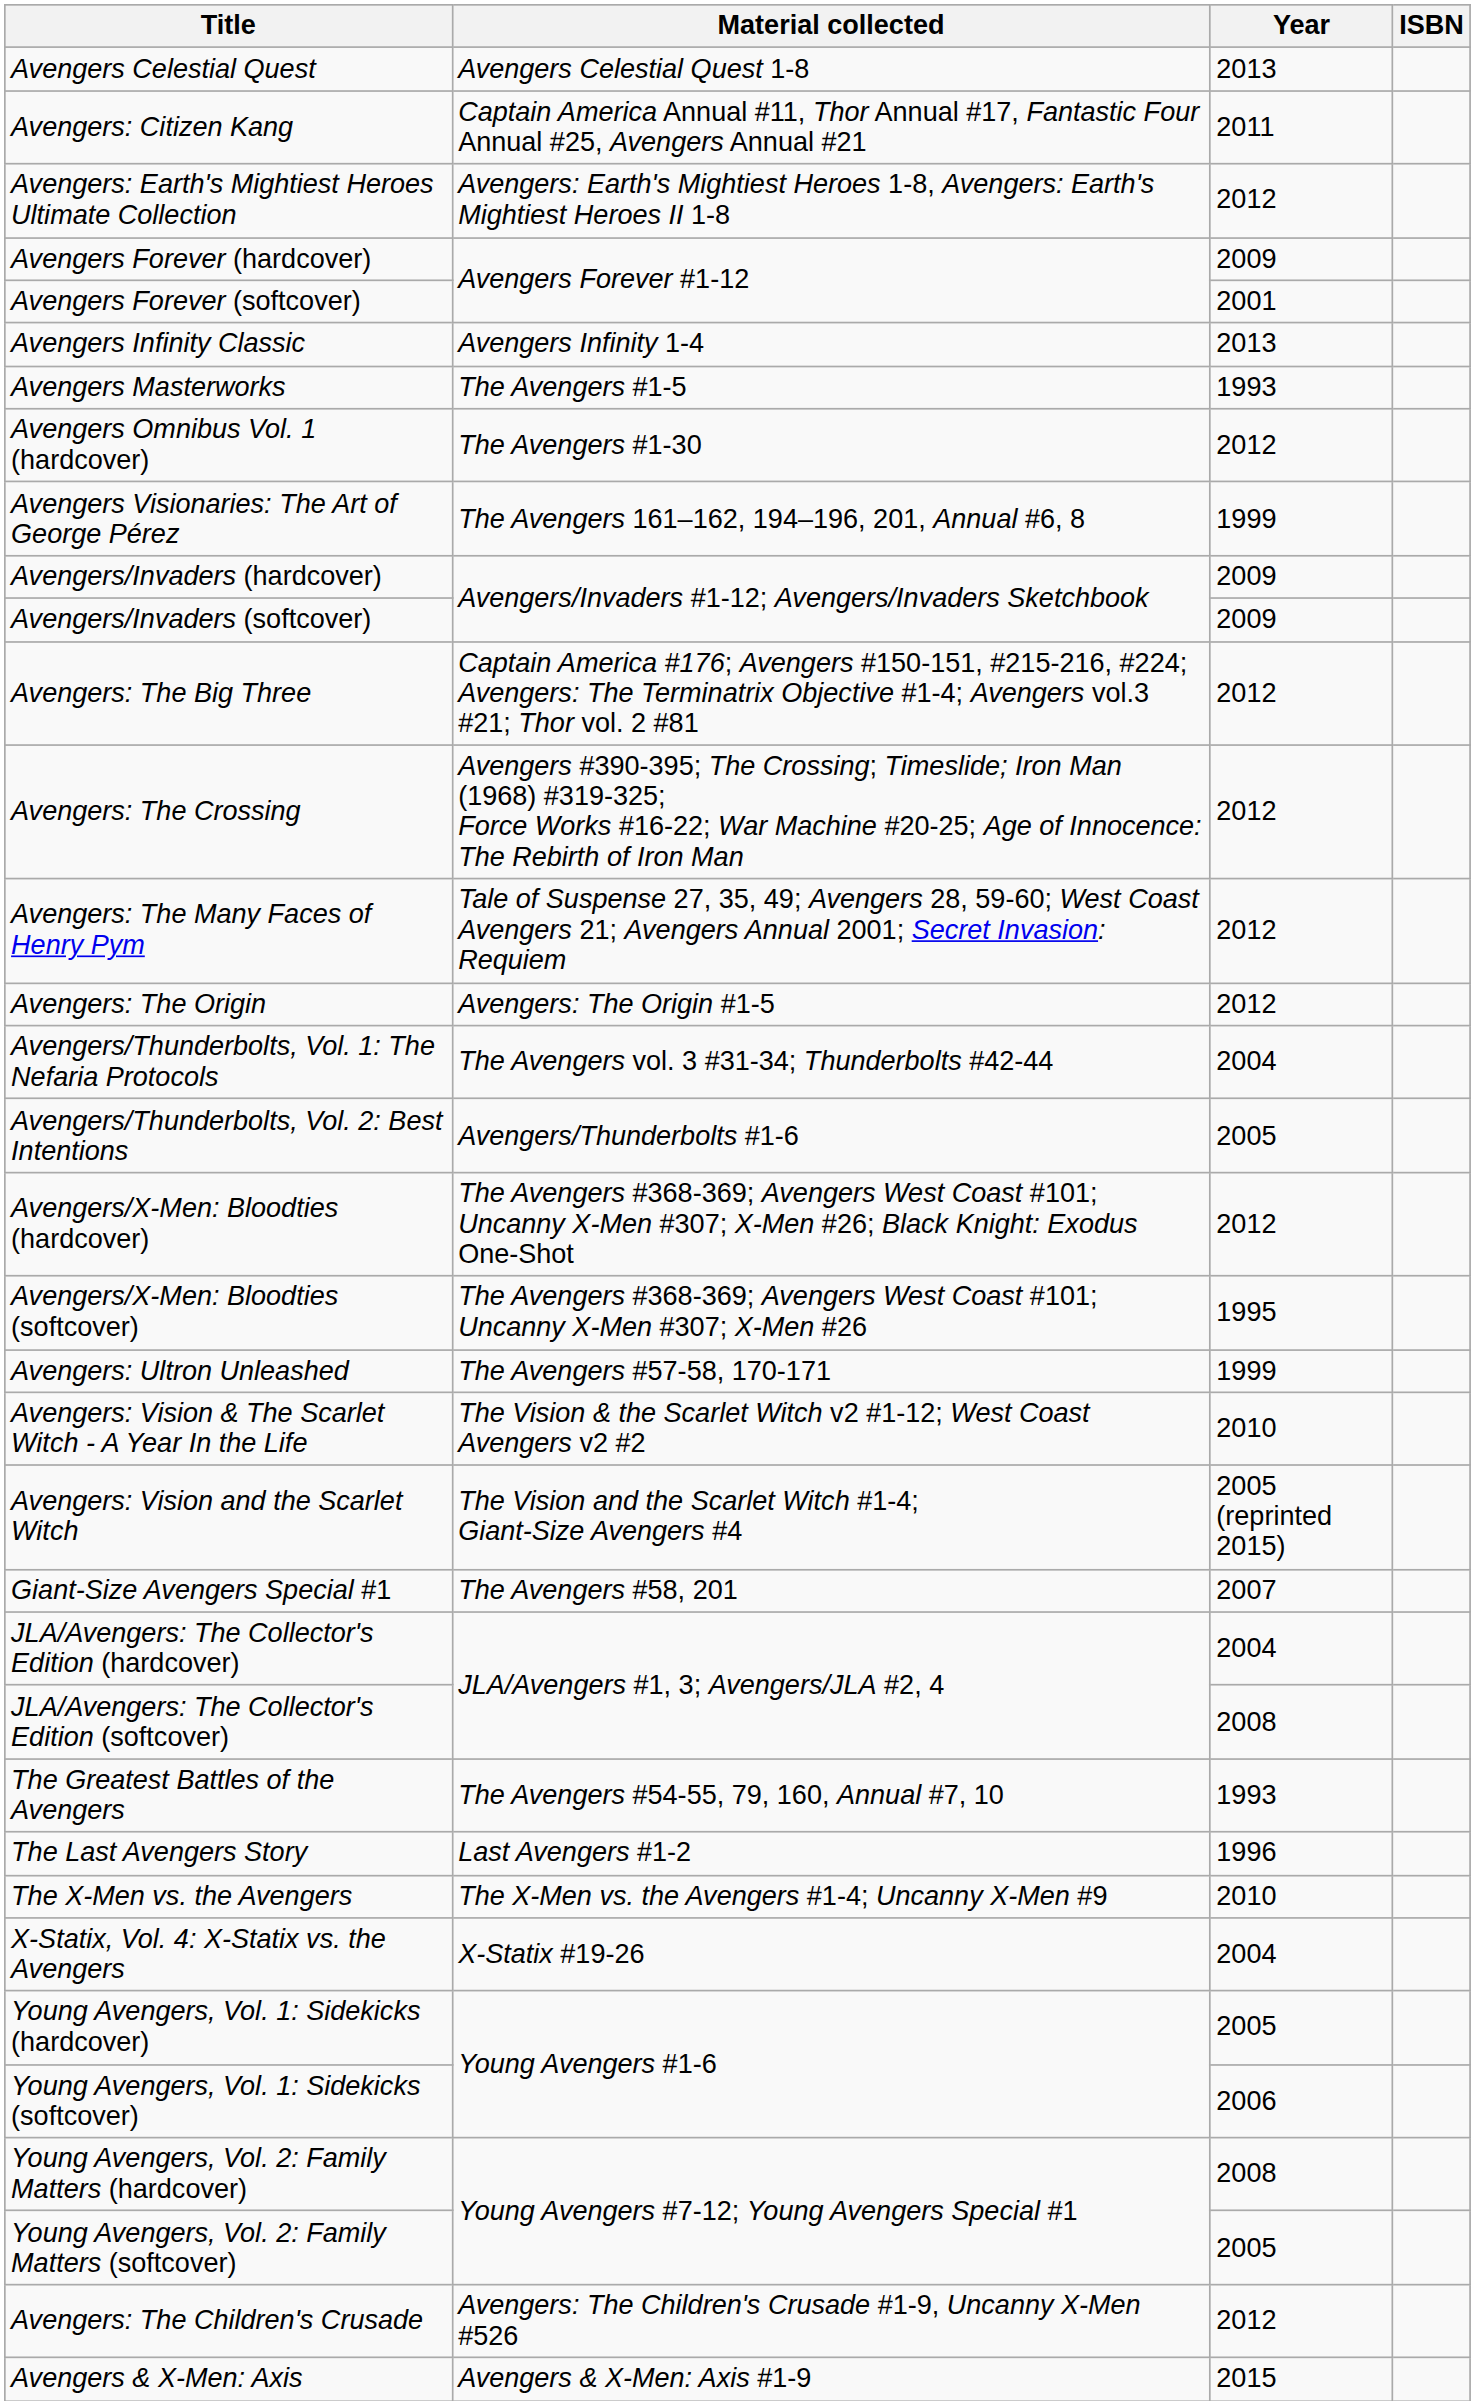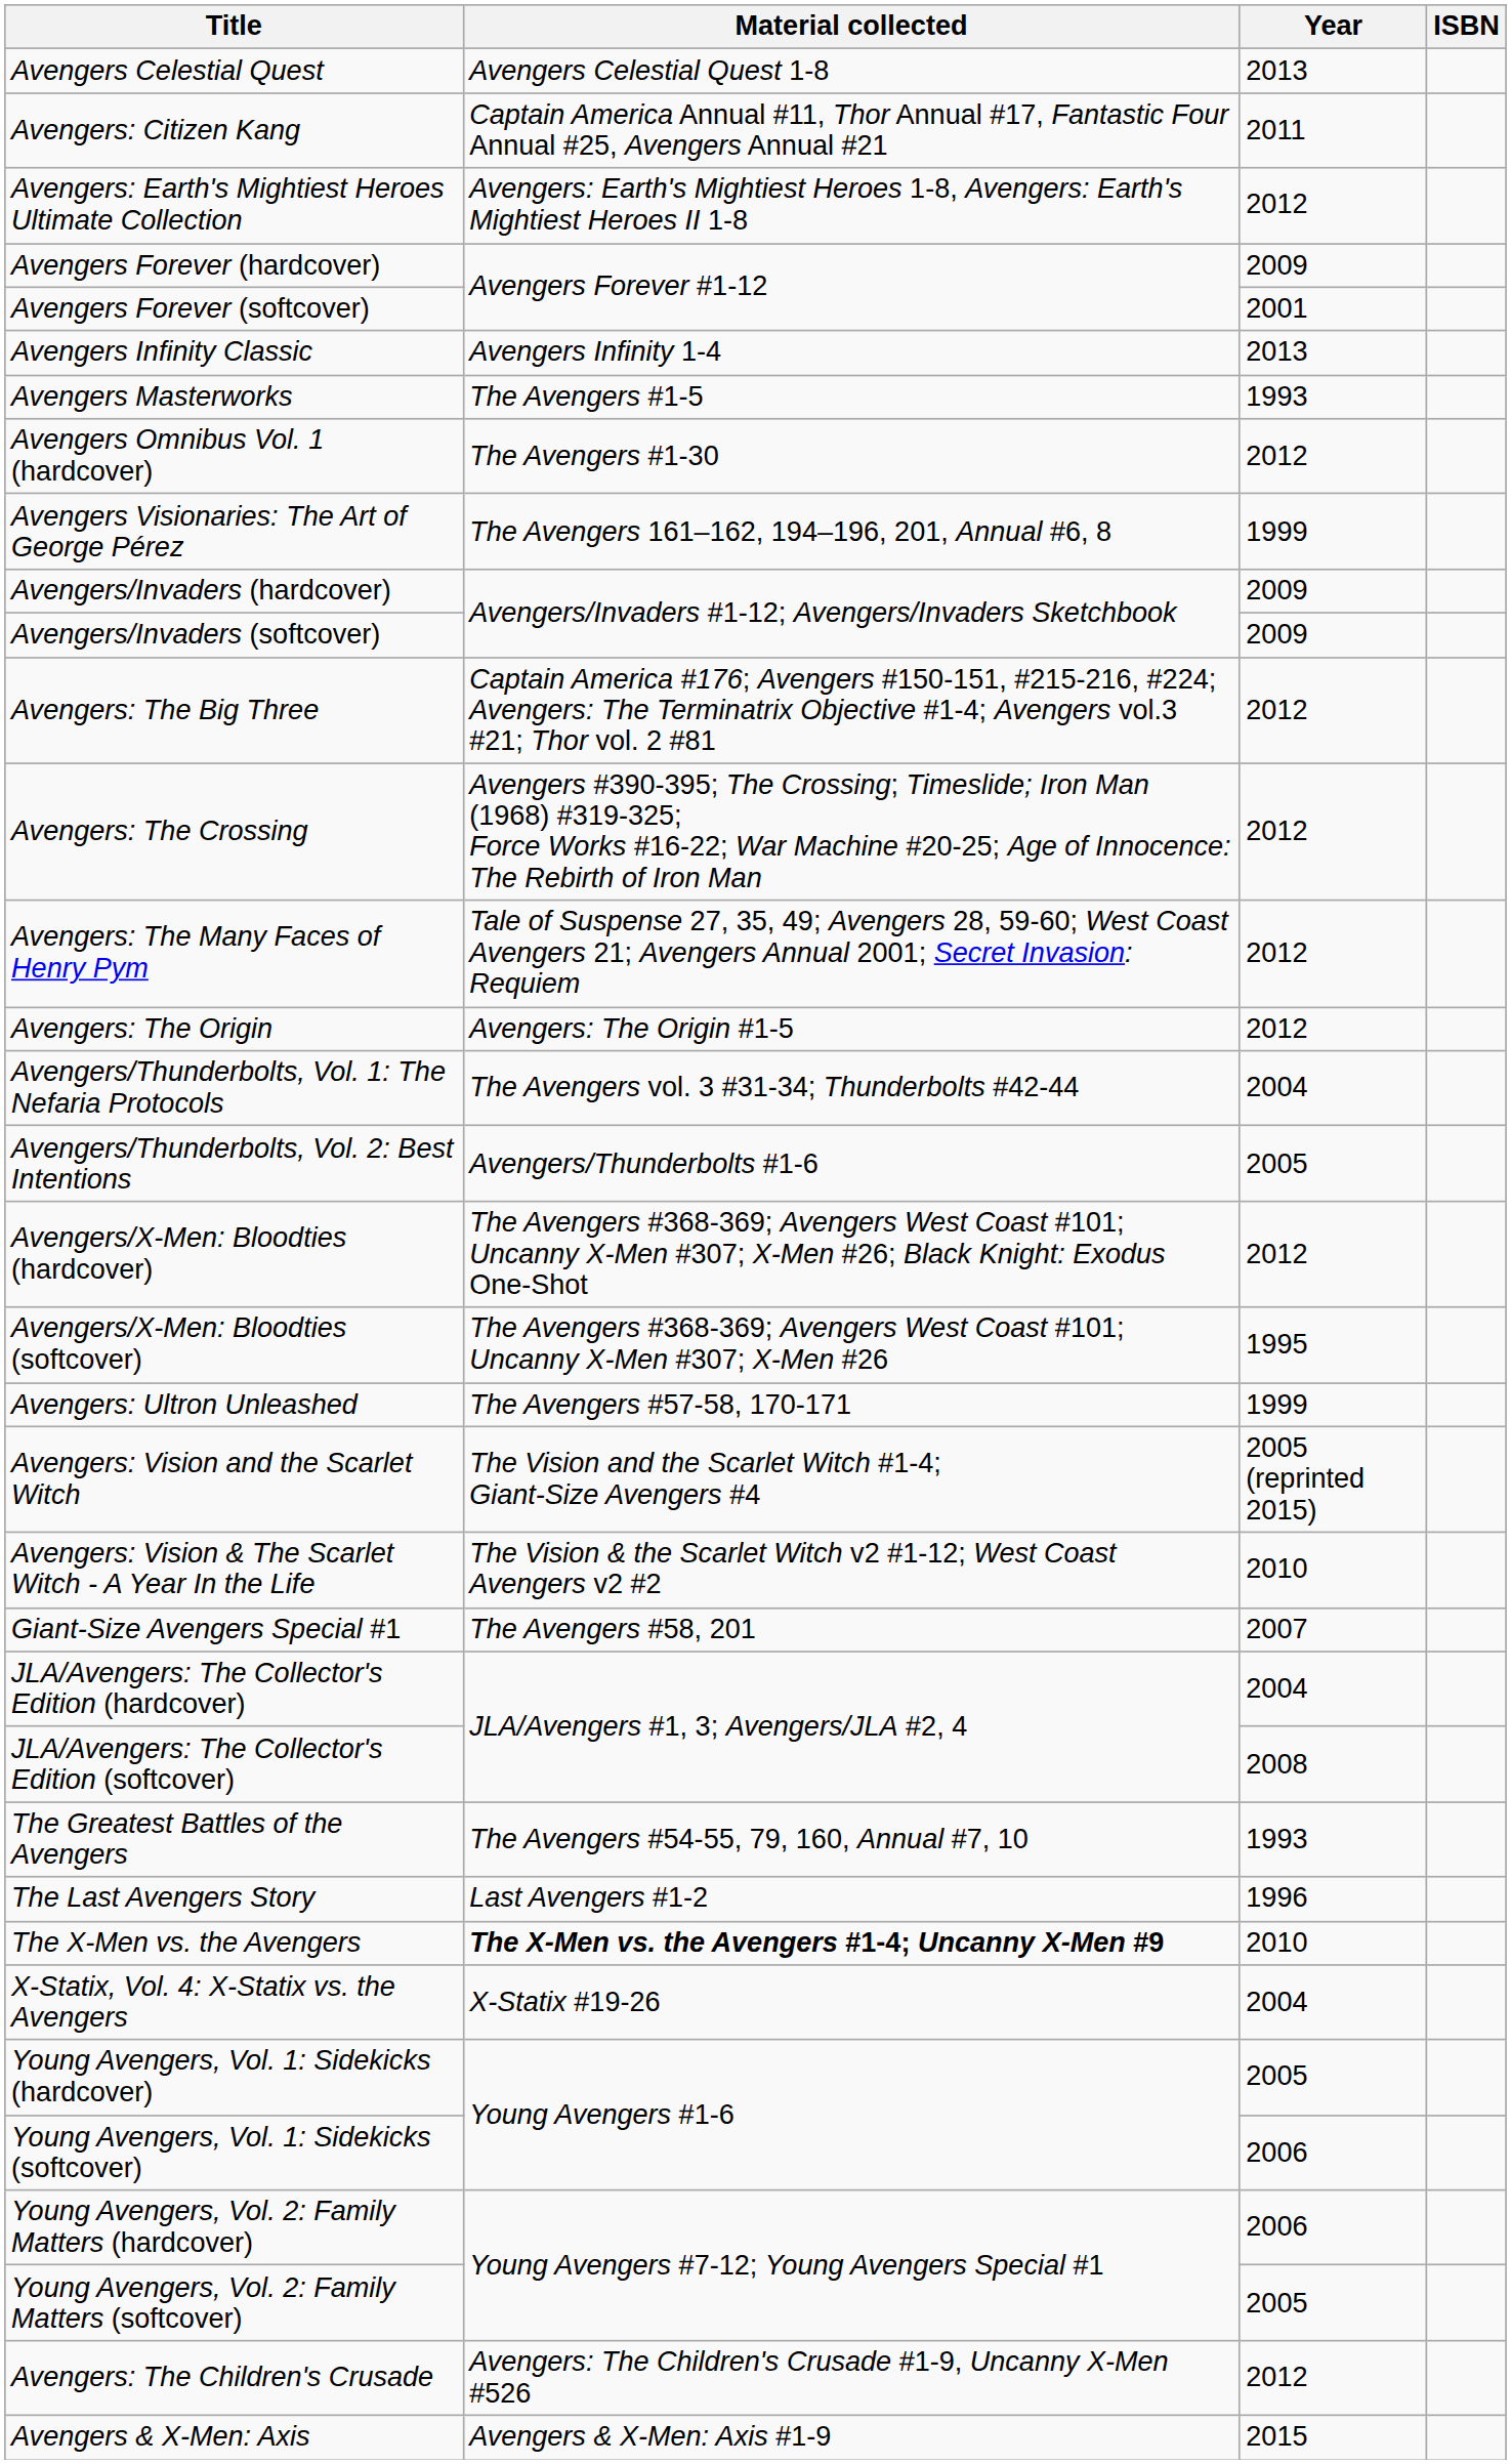 <table class="wikitable sortable">
 <tr>
 <th>Title</th>
 <th>Material collected</th>
 <th>Year</th>
 <th>ISBN</th>
 </tr>
 <tr>
 <td><em>Avengers Celestial Quest</em></td>
 <td><em>Avengers Celestial Quest</em> 1-8</td>
 <td>2013</td>
 <td></td>
 </tr>
 <tr>
 <td><em>Avengers: Citizen Kang</em></td>
 <td><em>Captain America</em> Annual #11, <em>Thor</em> Annual #17, <em>Fantastic Four</em> Annual #25, <em>Avengers</em> Annual #21</td>
 <td>2011</td>
 <td></td>
 </tr>
 <tr>
 <td><em>Avengers: Earth's Mightiest Heroes Ultimate Collection</em></td>
 <td><em>Avengers: Earth's Mightiest Heroes</em> 1-8, <em>Avengers: Earth's Mightiest Heroes II</em> 1-8</td>
 <td>2012</td>
 <td></td>
 </tr>
 <tr>
 <td><em>Avengers Forever</em> (hardcover)</td>
 <td rowspan="2"><em>Avengers Forever</em> #1-12</td>
 <td>2009</td>
 <td></td>
 </tr>
 <tr>
 <td><em>Avengers Forever</em> (softcover)</td>
 <td>2001</td>
 <td></td>
 </tr>
 <tr>
 <td><em>Avengers Infinity Classic</em></td>
 <td><em>Avengers Infinity</em> 1-4</td>
 <td>2013</td>
 <td></td>
 </tr>
 <tr>
 <td><em>Avengers Masterworks</em></td>
 <td><em>The Avengers</em> #1-5</td>
 <td>1993</td>
 <td></td>
 </tr>
 <tr>
 <td><em>Avengers Omnibus Vol. 1</em> (hardcover)</td>
 <td><em>The Avengers</em> #1-30</td>
 <td>2012</td>
 <td></td>
 </tr>
 <tr>
 <td><em>Avengers Visionaries: The Art of George Pérez</em></td>
 <td><em>The Avengers</em> 161–162, 194–196, 201, <em>Annual</em> #6, 8</td>
 <td>1999</td>
 <td></td>
 </tr>
 <tr>
 <td><em>Avengers/Invaders</em> (hardcover)</td>
 <td rowspan="2"><em>Avengers/Invaders</em> #1-12; <em>Avengers/Invaders Sketchbook</em></td>
 <td>2009</td>
 <td></td>
 </tr>
 <tr>
 <td><em>Avengers/Invaders</em> (softcover)</td>
 <td>2009</td>
 <td></td>
 </tr>
 <tr>
 <td><em>Avengers: The Big Three</em></td>
 <td><em>Captain America #176</em>; <em>Avengers</em> #150-151, #215-216, #224;<br> <em>Avengers: The Terminatrix Objective</em> #1-4; <em>Avengers</em> vol.3 #21; <em>Thor</em> vol. 2 #81</td>
 <td>2012</td>
 <td></td>
 </tr>
 <tr>
 <td><em>Avengers: The Crossing</em></td>
 <td><em>Avengers</em> #390-395; <em>The Crossing</em>; <em>Timeslide;</em> <em>Iron Man</em> (1968) #319-325;<br> <em>Force Works</em> #16-22; <em>War Machine</em> #20-25; <em>Age of Innocence: The Rebirth of Iron Man</em></td>
 <td>2012</td>
 <td></td>
 </tr>
 <tr>
 <td><em>Avengers: The Many Faces of <a href='#'>Henry Pym</a></em></td>
 <td><em>Tale of Suspense</em> 27, 35, 49; <em>Avengers</em> 28, 59-60; <em>West Coast Avengers</em> 21; <em>Avengers Annual</em> 2001; <em><a href='#'>Secret Invasion</a>: Requiem</em></td>
 <td>2012</td>
 <td></td>
 </tr>
 <tr>
 <td><em>Avengers: The Origin</em></td>
 <td><em>Avengers: The Origin</em> #1-5</td>
 <td>2012</td>
 <td></td>
 </tr>
 <tr>
 <td><em>Avengers/Thunderbolts, Vol. 1: The Nefaria Protocols</em></td>
 <td><em>The Avengers</em> vol. 3 #31-34; <em>Thunderbolts</em> #42-44</td>
 <td>2004</td>
 <td></td>
 </tr>
 <tr>
 <td><em>Avengers/Thunderbolts, Vol. 2: Best Intentions</em></td>
 <td><em>Avengers/Thunderbolts</em> #1-6</td>
 <td>2005</td>
 <td></td>
 </tr>
 <tr>
 <td><em>Avengers/X-Men: Bloodties</em> (hardcover)</td>
 <td><em>The Avengers</em> #368-369; <em>Avengers West Coast</em> #101;<br> <em>Uncanny X-Men</em> #307; <em>X-Men</em> #26; <em>Black Knight: Exodus</em> One-Shot</td>
 <td>2012</td>
 <td></td>
 </tr>
 <tr>
 <td><em>Avengers/X-Men: Bloodties</em> (softcover)</td>
 <td><em>The Avengers</em> #368-369; <em>Avengers West Coast</em> #101;<br> <em>Uncanny X-Men</em> #307; <em>X-Men</em> #26</td>
 <td>1995</td>
 <td></td>
 </tr>
 <tr>
 <td><em>Avengers: Ultron Unleashed</em></td>
 <td><em>The Avengers</em> #57-58, 170-171</td>
 <td>1999</td>
 <td></td>
 </tr>
 <tr>
+<td><em>Avengers: Vision and the Scarlet Witch</em></td>
+<td><em>The Vision and the Scarlet Witch</em> #1-4;<br> <em>Giant-Size Avengers</em> #4</td>
+<td>2005 (reprinted 2015)</td>
+<td></td>
+</tr>
+<tr>
 <td><em>Avengers: Vision & The Scarlet Witch - A Year In the Life</em></td>
 <td><em>The Vision & the Scarlet Witch</em> v2 #1-12; <em>West Coast Avengers</em> v2 #2</td>
 <td>2010</td>
-<td></td>
-</tr>
-<tr>
-<td><em>Avengers: Vision and the Scarlet Witch</em></td>
-<td><em>The Vision and the Scarlet Witch</em> #1-4;<br> <em>Giant-Size Avengers</em> #4</td>
-<td>2005 (reprinted 2015)</td>
 <td></td>
 </tr>
 <tr>
 <td><em>Giant-Size Avengers Special</em> #1</td>
 <td><em>The Avengers</em> #58, 201</td>
 <td>2007</td>
 <td></td>
 </tr>
 <tr>
 <td><em>JLA/Avengers: The Collector's Edition</em> (hardcover)</td>
 <td rowspan="2"><em>JLA/Avengers</em> #1, 3; <em>Avengers/JLA</em> #2, 4</td>
 <td>2004</td>
 <td></td>
 </tr>
 <tr>
 <td><em>JLA/Avengers: The Collector's Edition</em> (softcover)</td>
 <td>2008</td>
 <td></td>
 </tr>
 <tr>
 <td><em>The Greatest Battles of the Avengers</em></td>
 <td><em>The Avengers</em> #54-55, 79, 160, <em>Annual</em> #7, 10</td>
 <td>1993</td>
 <td></td>
 </tr>
 <tr>
 <td><em>The Last Avengers Story</em></td>
 <td><em>Last Avengers</em> #1-2</td>
 <td>1996</td>
 <td></td>
 </tr>
 <tr>
 <td><em>The X-Men vs. the Avengers</em></td>
-<td><em>The X-Men vs. the Avengers</em> #1-4; <em>Uncanny X-Men</em> #9</td>
+<td><strong><em>The X-Men vs. the Avengers</em> #1-4; <em>Uncanny X-Men</em> #9</strong></td>
 <td>2010</td>
 <td></td>
 </tr>
 <tr>
 <td><em>X-Statix, Vol. 4: X-Statix vs. the Avengers</em></td>
 <td><em>X-Statix</em> #19-26</td>
 <td>2004</td>
 <td></td>
 </tr>
 <tr>
 <td><em>Young Avengers, Vol. 1: Sidekicks</em> (hardcover)</td>
 <td rowspan="2"><em>Young Avengers</em> #1-6</td>
 <td>2005</td>
 <td></td>
 </tr>
 <tr>
 <td><em>Young Avengers, Vol. 1: Sidekicks</em> (softcover)</td>
 <td>2006</td>
 <td></td>
 </tr>
 <tr>
 <td><em>Young Avengers, Vol. 2: Family Matters</em> (hardcover)</td>
 <td rowspan="2"><em>Young Avengers</em> #7-12; <em>Young Avengers Special</em> #1</td>
-<td>2008</td>
+<td>2006</td>
 <td></td>
 </tr>
 <tr>
 <td><em>Young Avengers, Vol. 2: Family Matters</em> (softcover)</td>
 <td>2005</td>
 <td></td>
 </tr>
 <tr>
 <td><em>Avengers: The Children's Crusade</em></td>
 <td><em>Avengers: The Children's Crusade</em> #1-9, <em>Uncanny X-Men</em> #526</td>
 <td>2012</td>
 <td></td>
 </tr>
 <tr>
 <td><em>Avengers & X-Men: Axis </em></td>
 <td><em>Avengers & X-Men: Axis </em> #1-9</td>
 <td>2015</td>
 <td></td>
 </tr>
 </table>
